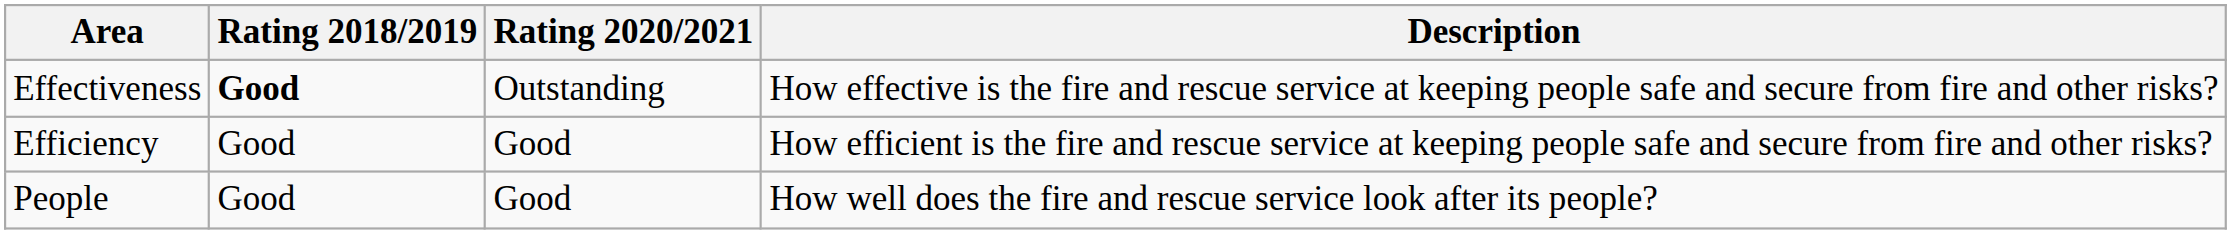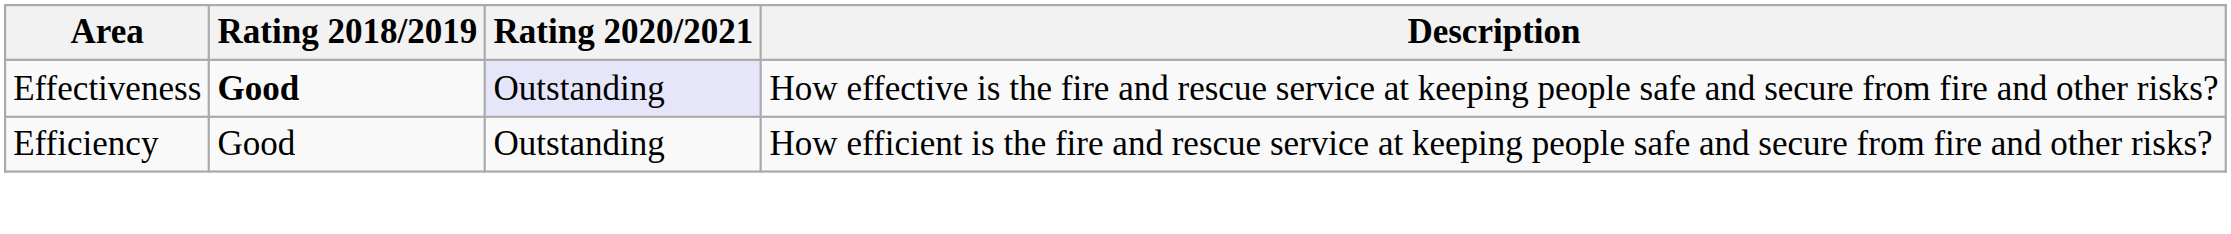 <table class="wikitable">
 <tr>
 <th>Area</th>
 <th>Rating 2018/2019</th>
 <th>Rating 2020/2021</th>
 <th>Description</th>
 </tr>
 <tr>
 <td>Effectiveness</td>
 <td><strong>Good</strong></td>
-<td>Outstanding</td>
+<td style="background: lavender;">Outstanding</td>
 <td>How effective is the fire and rescue service at keeping people safe and secure from fire and other risks?</td>
 </tr>
 <tr>
 <td>Efficiency</td>
 <td>Good</td>
-<td>Good</td>
+<td>Outstanding</td>
 <td>How efficient is the fire and rescue service at keeping people safe and secure from fire and other risks?</td>
 </tr>
-<tr>
-<td>People</td>
-<td>Good</td>
-<td>Good</td>
-<td>How well does the fire and rescue service look after its people?</td>
-</tr>
 </table>
